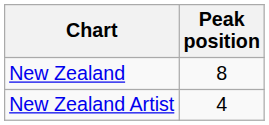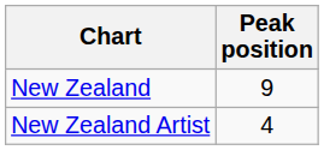 <table class="wikitable sortable">
 <tr>
 <th>Chart</th>
 <th>Peak<br>position</th>
 </tr>
 <tr>
 <td><a href='#'>New Zealand</a></td>
-<td style="text-align:center;">8</td>
+<td style="text-align:center;">9</td>
 </tr>
 <tr>
 <td><a href='#'>New Zealand Artist</a></td>
 <td style="text-align:center;">4</td>
 </tr>
 </table>
